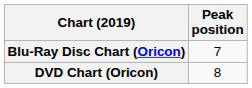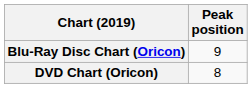 <table class="wikitable plainrowheaders" style="text-align:center">
 <tr>
 <th scope="col">Chart (2019)</th>
 <th scope="col">Peak<br> position</th>
 </tr>
 <tr>
 <th scope="row">Blu-Ray Disc Chart (<a href='#'>Oricon</a>)</th>
-<td>7</td>
+<td>9</td>
 </tr>
 <tr>
 <th scope="row">DVD Chart (Oricon)</th>
 <td>8</td>
 </tr>
 </table>
